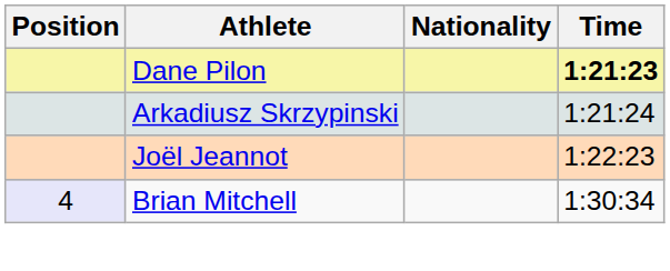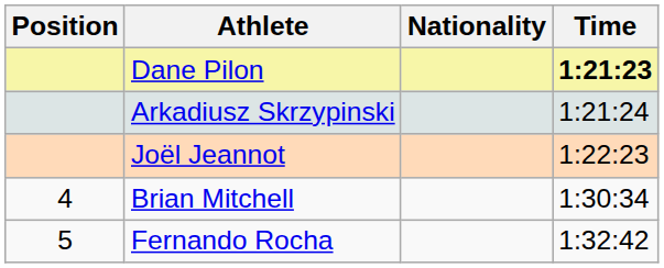 <table class="wikitable sortable">
 <tr>
 <th>Position</th>
 <th>Athlete</th>
 <th>Nationality</th>
 <th>Time</th>
 </tr>
 <tr bgcolor="#F7F6A8">
 <td align=center></td>
 <td><a href='#'>Dane Pilon</a></td>
 <td></td>
 <td><strong>1:21:23</strong></td>
 </tr>
 <tr bgcolor="#DCE5E5">
 <td align=center></td>
 <td><a href='#'>Arkadiusz Skrzypinski</a></td>
 <td></td>
 <td>1:21:24</td>
 </tr>
 <tr bgcolor="#FFDAB9">
 <td align=center></td>
 <td><a href='#'>Joël Jeannot</a></td>
 <td></td>
 <td>1:22:23</td>
 </tr>
 <tr>
-<td align=center style="background: lavender;">4</td>
+<td align=center>4</td>
 <td><a href='#'>Brian Mitchell</a></td>
 <td></td>
 <td>1:30:34</td>
 </tr>
+<tr>
+<td align=center>5</td>
+<td><a href='#'>Fernando Rocha</a></td>
+<td></td>
+<td>1:32:42</td>
+</tr>
 </table>
